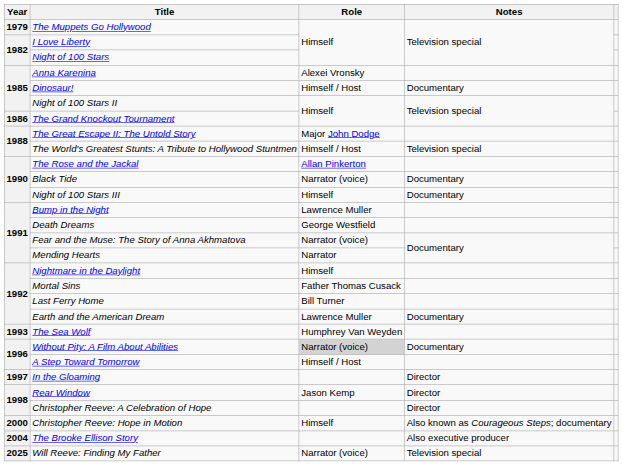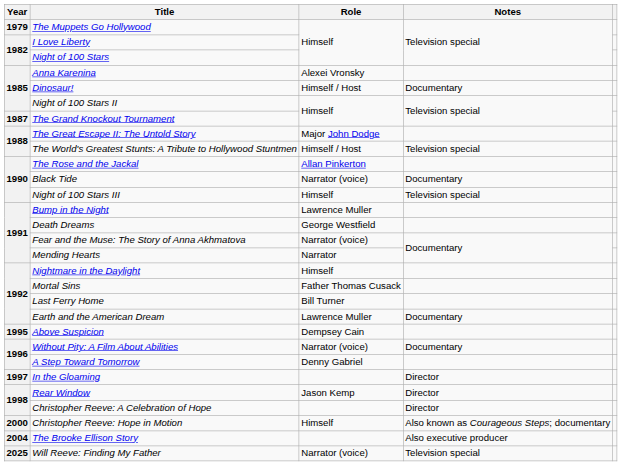 <table class="wikitable plainrowheaders sortable">
 <tr>
 <th scope="col">Year</th>
 <th scope="col">Title</th>
 <th scope="col">Role</th>
 <th scope="col" class="unsortable">Notes</th>
 <th scope="col" class="unsortable"></th>
 </tr>
 <tr>
 <th scope="row">1979</th>
 <td><em><a href='#'>The Muppets Go Hollywood</a></em></td>
 <td rowspan="3">Himself</td>
 <td rowspan="3">Television special</td>
 <td style="text-align:center;"></td>
 </tr>
 <tr>
 <th rowspan="2" scope="row">1982</th>
 <td><em><a href='#'>I Love Liberty</a></em></td>
 <td style="text-align:center;"></td>
 </tr>
 <tr>
 <td><em><a href='#'>Night of 100 Stars</a></em></td>
 <td style="text-align:center;"></td>
 </tr>
 <tr>
 <th rowspan="3" scope="row">1985</th>
 <td><em><a href='#'>Anna Karenina</a></em></td>
 <td>Alexei Vronsky</td>
 <td></td>
 <td style="text-align:center;"></td>
 </tr>
 <tr>
 <td><em><a href='#'>Dinosaur!</a></em></td>
 <td>Himself / Host</td>
 <td>Documentary</td>
 <td style="text-align:center;"></td>
 </tr>
 <tr>
 <td><em>Night of 100 Stars II</em></td>
 <td rowspan="2">Himself</td>
 <td rowspan="2">Television special</td>
 <td style="text-align:center;"></td>
 </tr>
 <tr>
-<th scope="row">1986</th>
+<th scope="row">1987</th>
 <td><em><a href='#'>The Grand Knockout Tournament</a></em></td>
 <td style="text-align:center;"></td>
 </tr>
 <tr>
 <th rowspan="2" scope="row">1988</th>
 <td><em><a href='#'>The Great Escape II: The Untold Story</a></em></td>
 <td>Major <a href='#'>John Dodge</a></td>
 <td></td>
 <td style="text-align:center;"></td>
 </tr>
 <tr>
 <td><em>The World's Greatest Stunts: A Tribute to Hollywood Stuntmen</em></td>
 <td>Himself / Host</td>
 <td>Television special</td>
 <td style="text-align:center;"></td>
 </tr>
 <tr>
 <th rowspan="3" scope="row">1990</th>
 <td><em><a href='#'>The Rose and the Jackal</a></em></td>
 <td><a href='#'>Allan Pinkerton</a></td>
 <td></td>
 <td style="text-align:center;"></td>
 </tr>
 <tr>
 <td><em>Black Tide</em></td>
 <td>Narrator (voice)</td>
 <td>Documentary</td>
 <td style="text-align:center;"></td>
 </tr>
 <tr>
 <td><em>Night of 100 Stars III</em></td>
 <td>Himself</td>
-<td>Documentary</td>
+<td>Television special</td>
 <td style="text-align:center;"></td>
 </tr>
 <tr>
 <th rowspan="4" scope="row">1991</th>
 <td><em><a href='#'>Bump in the Night</a></em></td>
 <td>Lawrence Muller</td>
 <td></td>
 <td style="text-align:center;"></td>
 </tr>
 <tr>
 <td><em>Death Dreams</em></td>
 <td>George Westfield</td>
 <td></td>
 <td style="text-align:center;"></td>
 </tr>
 <tr>
 <td><em>Fear and the Muse: The Story of Anna Akhmatova</em></td>
 <td>Narrator (voice)</td>
 <td rowspan="2">Documentary</td>
 <td style="text-align:center;"></td>
 </tr>
 <tr>
 <td><em>Mending Hearts</em></td>
 <td>Narrator</td>
 <td style="text-align:center;"></td>
 </tr>
 <tr>
 <th rowspan="4" scope="row">1992</th>
 <td><em><a href='#'>Nightmare in the Daylight</a></em></td>
 <td>Himself</td>
 <td></td>
 <td style="text-align:center;"></td>
 </tr>
 <tr>
 <td><em>Mortal Sins</em></td>
 <td>Father Thomas Cusack</td>
 <td></td>
 <td style="text-align:center;"></td>
 </tr>
 <tr>
 <td><em>Last Ferry Home</em></td>
 <td>Bill Turner</td>
 <td></td>
 <td style="text-align:center;"></td>
 </tr>
 <tr>
 <td><em>Earth and the American Dream</em></td>
 <td>Lawrence Muller</td>
 <td>Documentary</td>
 <td style="text-align:center;"></td>
 </tr>
 <tr>
-<th scope="row">1993</th>
-<td><em><a href='#'>The Sea Wolf</a></em></td>
-<td>Humphrey Van Weyden</td>
+<th scope="row">1995</th>
+<td><em><a href='#'>Above Suspicion</a></em></td>
+<td>Dempsey Cain</td>
 <td></td>
 <td style="text-align:center;"></td>
 </tr>
 <tr>
 <th rowspan="2" scope="row">1996</th>
 <td><em><a href='#'>Without Pity: A Film About Abilities</a></em></td>
-<td style="background: lightgrey;">Narrator (voice)</td>
+<td>Narrator (voice)</td>
 <td>Documentary</td>
 <td style="text-align:center;"></td>
 </tr>
 <tr>
 <td><em><a href='#'>A Step Toward Tomorrow</a></em></td>
-<td>Himself / Host</td>
+<td>Denny Gabriel</td>
 <td></td>
 <td style="text-align:center;"></td>
 </tr>
 <tr>
 <th scope="row">1997</th>
 <td><em><a href='#'>In the Gloaming</a></em></td>
 <td></td>
 <td>Director</td>
 <td style="text-align:center;"></td>
 </tr>
 <tr>
 <th rowspan="2" scope="row">1998</th>
 <td><em><a href='#'>Rear Window</a></em></td>
 <td>Jason Kemp</td>
 <td>Director</td>
 <td style="text-align:center;"></td>
 </tr>
 <tr>
 <td><em>Christopher Reeve: A Celebration of Hope</em></td>
 <td></td>
 <td>Director</td>
 <td style="text-align:center;"></td>
 </tr>
 <tr>
 <th scope="row">2000</th>
 <td><em>Christopher Reeve: Hope in Motion</em></td>
 <td>Himself</td>
 <td>Also known as <em>Courageous Steps</em>; documentary</td>
 <td style="text-align:center;"></td>
 </tr>
 <tr>
 <th scope="row">2004</th>
 <td><em><a href='#'>The Brooke Ellison Story</a></em></td>
 <td></td>
 <td>Also executive producer</td>
 <td style="text-align:center;"></td>
 </tr>
 <tr>
 <th scope="row">2025</th>
 <td><em>Will Reeve: Finding My Father</em></td>
 <td>Narrator (voice)</td>
 <td>Television special</td>
 <td style="text-align:center;"></td>
 </tr>
 </table>
